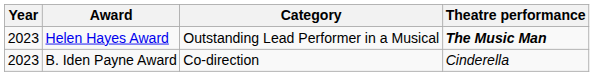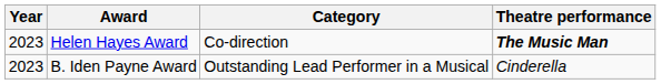 <table class="wikitable">
 <tr>
 <th>Year</th>
 <th>Award</th>
 <th>Category</th>
 <th>Theatre performance</th>
 </tr>
 <tr>
 <td>2023</td>
 <td><a href='#'>Helen Hayes Award</a></td>
-<td>Outstanding Lead Performer in a Musical</td>
+<td>Co-direction</td>
 <td><strong><em>The Music Man</em></strong></td>
 </tr>
 <tr>
 <td>2023</td>
 <td>B. Iden Payne Award</td>
-<td>Co-direction</td>
+<td>Outstanding Lead Performer in a Musical</td>
 <td><em>Cinderella</em></td>
 </tr>
 </table>
